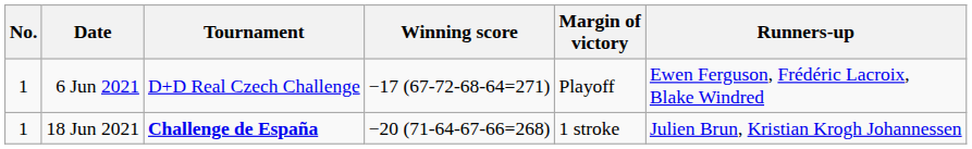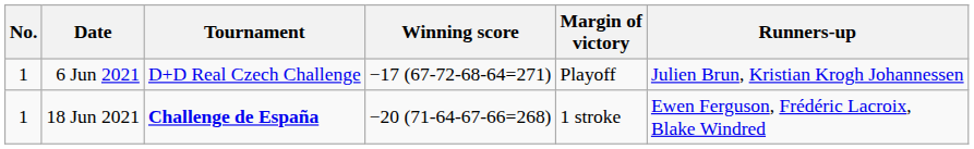 <table class="wikitable" style="font-size:95%;">
 <tr>
 <th>No.</th>
 <th>Date</th>
 <th>Tournament</th>
 <th>Winning score</th>
 <th>Margin of<br>victory</th>
 <th>Runners-up</th>
 </tr>
 <tr>
 <td align=center>1</td>
 <td align=right>6 Jun <a href='#'>2021</a></td>
 <td><a href='#'>D+D Real Czech Challenge</a></td>
 <td>−17 (67-72-68-64=271)</td>
 <td>Playoff</td>
-<td> <a href='#'>Ewen Ferguson</a>,  <a href='#'>Frédéric Lacroix</a>,<br> <a href='#'>Blake Windred</a></td>
+<td> <a href='#'>Julien Brun</a>,  <a href='#'>Kristian Krogh Johannessen</a></td>
 </tr>
 <tr>
 <td align=center>1</td>
 <td align=right>18 Jun 2021</td>
 <td><strong><a href='#'>Challenge de España</a></strong></td>
 <td>−20 (71-64-67-66=268)</td>
 <td>1 stroke</td>
-<td> <a href='#'>Julien Brun</a>,  <a href='#'>Kristian Krogh Johannessen</a></td>
+<td> <a href='#'>Ewen Ferguson</a>,  <a href='#'>Frédéric Lacroix</a>,<br> <a href='#'>Blake Windred</a></td>
 </tr>
 </table>
